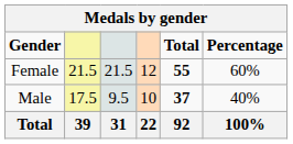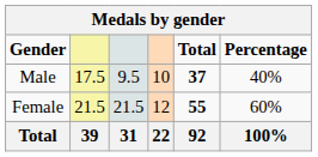 <table class="wikitable" style="font-size:90%">
 <tr style="background:#efefef;">
 <th colspan=6>Medals by gender</th>
 </tr>
 <tr align=center>
 <td><strong>Gender</strong></td>
 <td bgcolor=#F7F6A8></td>
 <td bgcolor=#DCE5E5></td>
 <td bgcolor=#FFDAB9></td>
 <td><strong>Total</strong></td>
 <td><strong>Percentage</strong></td>
 </tr>
 <tr align=center>
+<td>Male</td>
+<td bgcolor=#F7F6A8>17.5</td>
+<td bgcolor=#DCE5E5>9.5</td>
+<td bgcolor=#FFDAB9>10</td>
+<td><strong>37</strong></td>
+<td>40%</td>
+</tr>
+<tr align=center>
 <td>Female</td>
 <td bgcolor=#F7F6A8>21.5</td>
 <td bgcolor=#DCE5E5>21.5</td>
 <td bgcolor=#FFDAB9>12</td>
 <td><strong>55</strong></td>
 <td>60%</td>
-</tr>
-<tr align=center>
-<td>Male</td>
-<td bgcolor=#F7F6A8>17.5</td>
-<td bgcolor=#DCE5E5>9.5</td>
-<td bgcolor=#FFDAB9>10</td>
-<td><strong>37</strong></td>
-<td>40%</td>
 </tr>
 <tr align=center>
 <th>Total</th>
 <th>39</th>
 <th>31</th>
 <th>22</th>
 <th>92</th>
 <th>100%</th>
 </tr>
 </table>
